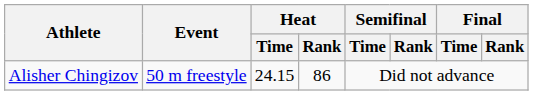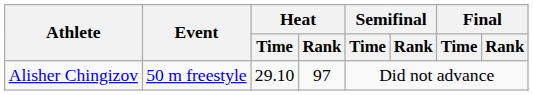 <table class=wikitable style="font-size:90%">
 <tr>
 <th rowspan="2">Athlete</th>
 <th rowspan="2">Event</th>
 <th colspan="2">Heat</th>
 <th colspan="2">Semifinal</th>
 <th colspan="2">Final</th>
 </tr>
 <tr style="font-size:95%">
 <th>Time</th>
 <th>Rank</th>
 <th>Time</th>
 <th>Rank</th>
 <th>Time</th>
 <th>Rank</th>
 </tr>
 <tr align=center>
 <td align=left><a href='#'>Alisher Chingizov</a></td>
 <td align=left><a href='#'>50 m freestyle</a></td>
-<td>24.15</td>
-<td>86</td>
+<td>29.10</td>
+<td>97</td>
 <td colspan=4>Did not advance</td>
 </tr>
 </table>
